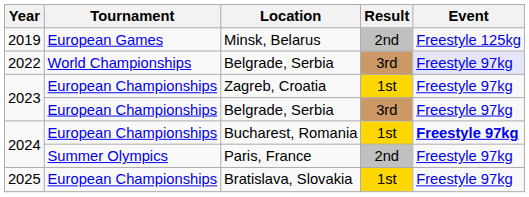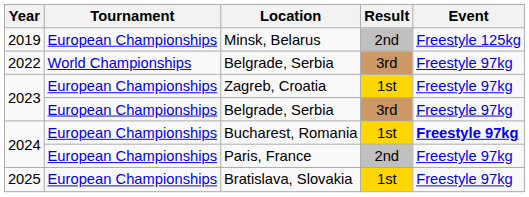 <table class="wikitable" style="font-size:95%;">
 <tr>
 <th>Year</th>
 <th>Tournament</th>
 <th>Location</th>
 <th>Result</th>
 <th>Event</th>
 </tr>
 <tr>
 <td>2019</td>
-<td><a href='#'>European Games</a></td>
+<td><a href='#'>European Championships</a></td>
 <td>Minsk, Belarus</td>
 <td align="center" bgcolor="silver">2nd</td>
 <td><a href='#'>Freestyle 125kg</a></td>
 </tr>
 <tr>
 <td>2022</td>
 <td><a href='#'>World Championships</a></td>
 <td>Belgrade, Serbia</td>
 <td align="center" bgcolor="cc9966">3rd</td>
-<td style="background: lavender;"><a href='#'>Freestyle 97kg</a></td>
+<td><a href='#'>Freestyle 97kg</a></td>
 </tr>
 <tr>
 <td rowspan=2>2023</td>
 <td><a href='#'>European Championships</a></td>
 <td>Zagreb, Croatia</td>
 <td align="center" bgcolor="gold">1st</td>
 <td><a href='#'>Freestyle 97kg</a></td>
 </tr>
 <tr>
 <td><a href='#'>European Championships</a></td>
 <td>Belgrade, Serbia</td>
 <td align="center" bgcolor="cc9966">3rd</td>
 <td><a href='#'>Freestyle 97kg</a></td>
 </tr>
 <tr>
 <td rowspan=2>2024</td>
 <td><a href='#'>European Championships</a></td>
 <td>Bucharest, Romania</td>
 <td align="center" bgcolor="gold">1st</td>
 <td><strong><a href='#'>Freestyle 97kg</a></strong></td>
 </tr>
 <tr>
-<td><a href='#'>Summer Olympics</a></td>
+<td><a href='#'>European Championships</a></td>
 <td>Paris, France</td>
 <td align="center" bgcolor="silver">2nd</td>
 <td><a href='#'>Freestyle 97kg</a></td>
 </tr>
 <tr>
 <td>2025</td>
 <td><a href='#'>European Championships</a></td>
 <td>Bratislava, Slovakia</td>
 <td align="center" bgcolor="gold">1st</td>
 <td><a href='#'>Freestyle 97kg</a></td>
 </tr>
 </table>
